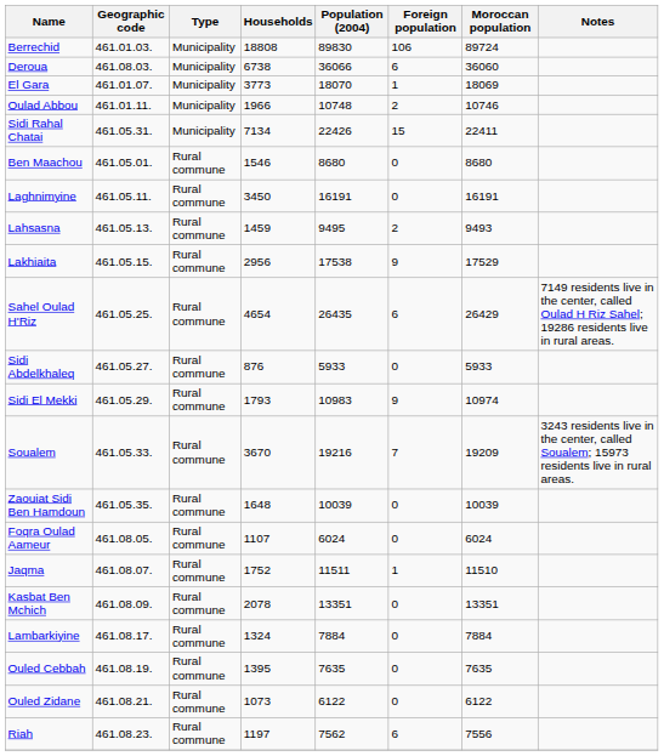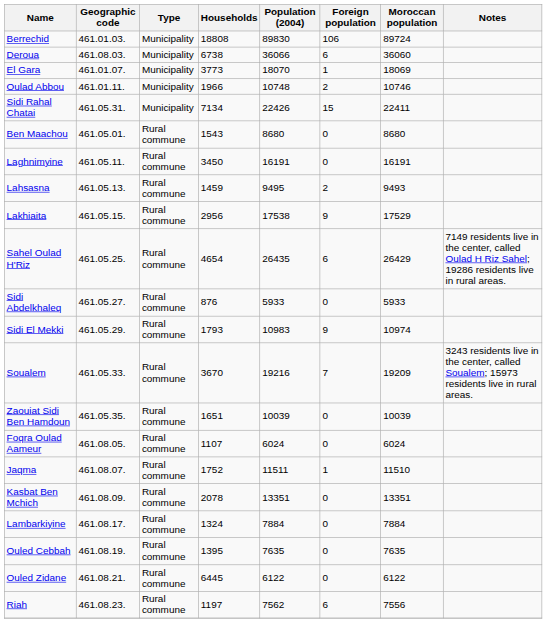 <table class="wikitable sortable">
 <tr>
 <th>Name</th>
 <th>Geographic code</th>
 <th>Type</th>
 <th>Households</th>
 <th>Population (2004)</th>
 <th>Foreign population</th>
 <th>Moroccan population</th>
 <th>Notes</th>
 </tr>
 <tr>
 <td><a href='#'>Berrechid</a></td>
 <td>461.01.03.</td>
 <td>Municipality</td>
 <td>18808</td>
 <td>89830</td>
 <td>106</td>
 <td>89724</td>
 <td></td>
 </tr>
 <tr>
 <td><a href='#'>Deroua</a></td>
 <td>461.08.03.</td>
 <td>Municipality</td>
 <td>6738</td>
 <td>36066</td>
 <td>6</td>
 <td>36060</td>
 <td></td>
 </tr>
 <tr>
 <td><a href='#'>El Gara</a></td>
 <td>461.01.07.</td>
 <td>Municipality</td>
 <td>3773</td>
 <td>18070</td>
 <td>1</td>
 <td>18069</td>
 <td></td>
 </tr>
 <tr>
 <td><a href='#'>Oulad Abbou</a></td>
 <td>461.01.11.</td>
 <td>Municipality</td>
 <td>1966</td>
 <td>10748</td>
 <td>2</td>
 <td>10746</td>
 <td></td>
 </tr>
 <tr>
 <td><a href='#'>Sidi Rahal Chatai</a></td>
 <td>461.05.31.</td>
 <td>Municipality</td>
 <td>7134</td>
 <td>22426</td>
 <td>15</td>
 <td>22411</td>
 <td></td>
 </tr>
 <tr>
 <td><a href='#'>Ben Maachou</a></td>
 <td>461.05.01.</td>
 <td>Rural commune</td>
-<td>1546</td>
+<td>1543</td>
 <td>8680</td>
 <td>0</td>
 <td>8680</td>
 <td></td>
 </tr>
 <tr>
 <td><a href='#'>Laghnimyine</a></td>
 <td>461.05.11.</td>
 <td>Rural commune</td>
 <td>3450</td>
 <td>16191</td>
 <td>0</td>
 <td>16191</td>
 <td></td>
 </tr>
 <tr>
 <td><a href='#'>Lahsasna</a></td>
 <td>461.05.13.</td>
 <td>Rural commune</td>
 <td>1459</td>
 <td>9495</td>
 <td>2</td>
 <td>9493</td>
 <td></td>
 </tr>
 <tr>
 <td><a href='#'>Lakhiaita</a></td>
 <td>461.05.15.</td>
 <td>Rural commune</td>
 <td>2956</td>
 <td>17538</td>
 <td>9</td>
 <td>17529</td>
 <td></td>
 </tr>
 <tr>
 <td><a href='#'>Sahel Oulad H'Riz</a></td>
 <td>461.05.25.</td>
 <td>Rural commune</td>
 <td>4654</td>
 <td>26435</td>
 <td>6</td>
 <td>26429</td>
 <td>7149 residents live in the center, called <a href='#'>Oulad H Riz Sahel</a>; 19286 residents live in rural areas.</td>
 </tr>
 <tr>
 <td><a href='#'>Sidi Abdelkhaleq</a></td>
 <td>461.05.27.</td>
 <td>Rural commune</td>
 <td>876</td>
 <td>5933</td>
 <td>0</td>
 <td>5933</td>
 <td></td>
 </tr>
 <tr>
 <td><a href='#'>Sidi El Mekki</a></td>
 <td>461.05.29.</td>
 <td>Rural commune</td>
 <td>1793</td>
 <td>10983</td>
 <td>9</td>
 <td>10974</td>
 <td></td>
 </tr>
 <tr>
 <td><a href='#'>Soualem</a></td>
 <td>461.05.33.</td>
 <td>Rural commune</td>
 <td>3670</td>
 <td>19216</td>
 <td>7</td>
 <td>19209</td>
 <td>3243 residents live in the center, called <a href='#'>Soualem</a>; 15973 residents live in rural areas.</td>
 </tr>
 <tr>
 <td><a href='#'>Zaouiat Sidi Ben Hamdoun</a></td>
 <td>461.05.35.</td>
 <td>Rural commune</td>
-<td>1648</td>
+<td>1651</td>
 <td>10039</td>
 <td>0</td>
 <td>10039</td>
 <td></td>
 </tr>
 <tr>
 <td><a href='#'>Foqra Oulad Aameur</a></td>
 <td>461.08.05.</td>
 <td>Rural commune</td>
 <td>1107</td>
 <td>6024</td>
 <td>0</td>
 <td>6024</td>
 <td></td>
 </tr>
 <tr>
 <td><a href='#'>Jaqma</a></td>
 <td>461.08.07.</td>
 <td>Rural commune</td>
 <td>1752</td>
 <td>11511</td>
 <td>1</td>
 <td>11510</td>
 <td></td>
 </tr>
 <tr>
 <td><a href='#'>Kasbat Ben Mchich</a></td>
 <td>461.08.09.</td>
 <td>Rural commune</td>
 <td>2078</td>
 <td>13351</td>
 <td>0</td>
 <td>13351</td>
 <td></td>
 </tr>
 <tr>
 <td><a href='#'>Lambarkiyine</a></td>
 <td>461.08.17.</td>
 <td>Rural commune</td>
 <td>1324</td>
 <td>7884</td>
 <td>0</td>
 <td>7884</td>
 <td></td>
 </tr>
 <tr>
 <td><a href='#'>Ouled Cebbah</a></td>
 <td>461.08.19.</td>
 <td>Rural commune</td>
 <td>1395</td>
 <td>7635</td>
 <td>0</td>
 <td>7635</td>
 <td></td>
 </tr>
 <tr>
 <td><a href='#'>Ouled Zidane</a></td>
 <td>461.08.21.</td>
 <td>Rural commune</td>
-<td>1073</td>
+<td>6445</td>
 <td>6122</td>
 <td>0</td>
 <td>6122</td>
 <td></td>
 </tr>
 <tr>
 <td><a href='#'>Riah</a></td>
 <td>461.08.23.</td>
 <td>Rural commune</td>
 <td>1197</td>
 <td>7562</td>
 <td>6</td>
 <td>7556</td>
 <td></td>
 </tr>
 <tr>
 </tr>
 </table>
